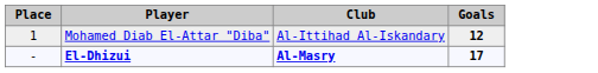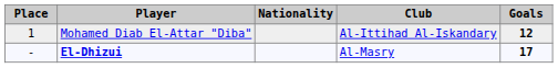 <table bgcolor="#f7f8ff" cellpadding="3" cellspacing="0" border="1" style="font-size: 95%; border: gray solid 1px; border-collapse: collapse;">
 <tr bgcolor="#CCCCCC">
 <th width="50px">Place</th>
 <th>Player</th>
+<th>Nationality</th>
 <th>Club</th>
 <th width="50px">Goals</th>
 </tr>
 <tr bgcolor="#EFEFEF" align="center">
 <td>1</td>
 <td align="left"><a href='#'>Mohamed Diab El-Attar "Diba"</a></td>
+<td align="left"></td>
 <td align="left"><a href='#'>Al-Ittihad Al-Iskandary</a></td>
 <td><strong>12</strong></td>
 </tr>
 <tr align="center">
 <td>-</td>
 <td align="left"><strong><a href='#'>El-Dhizui</a></strong></td>
-<td align="left"><strong><a href='#'>Al-Masry</a></strong></td>
+<td align="left"></td>
+<td align="left"><a href='#'>Al-Masry</a></td>
 <td><strong>17</strong></td>
 </tr>
 </table>
